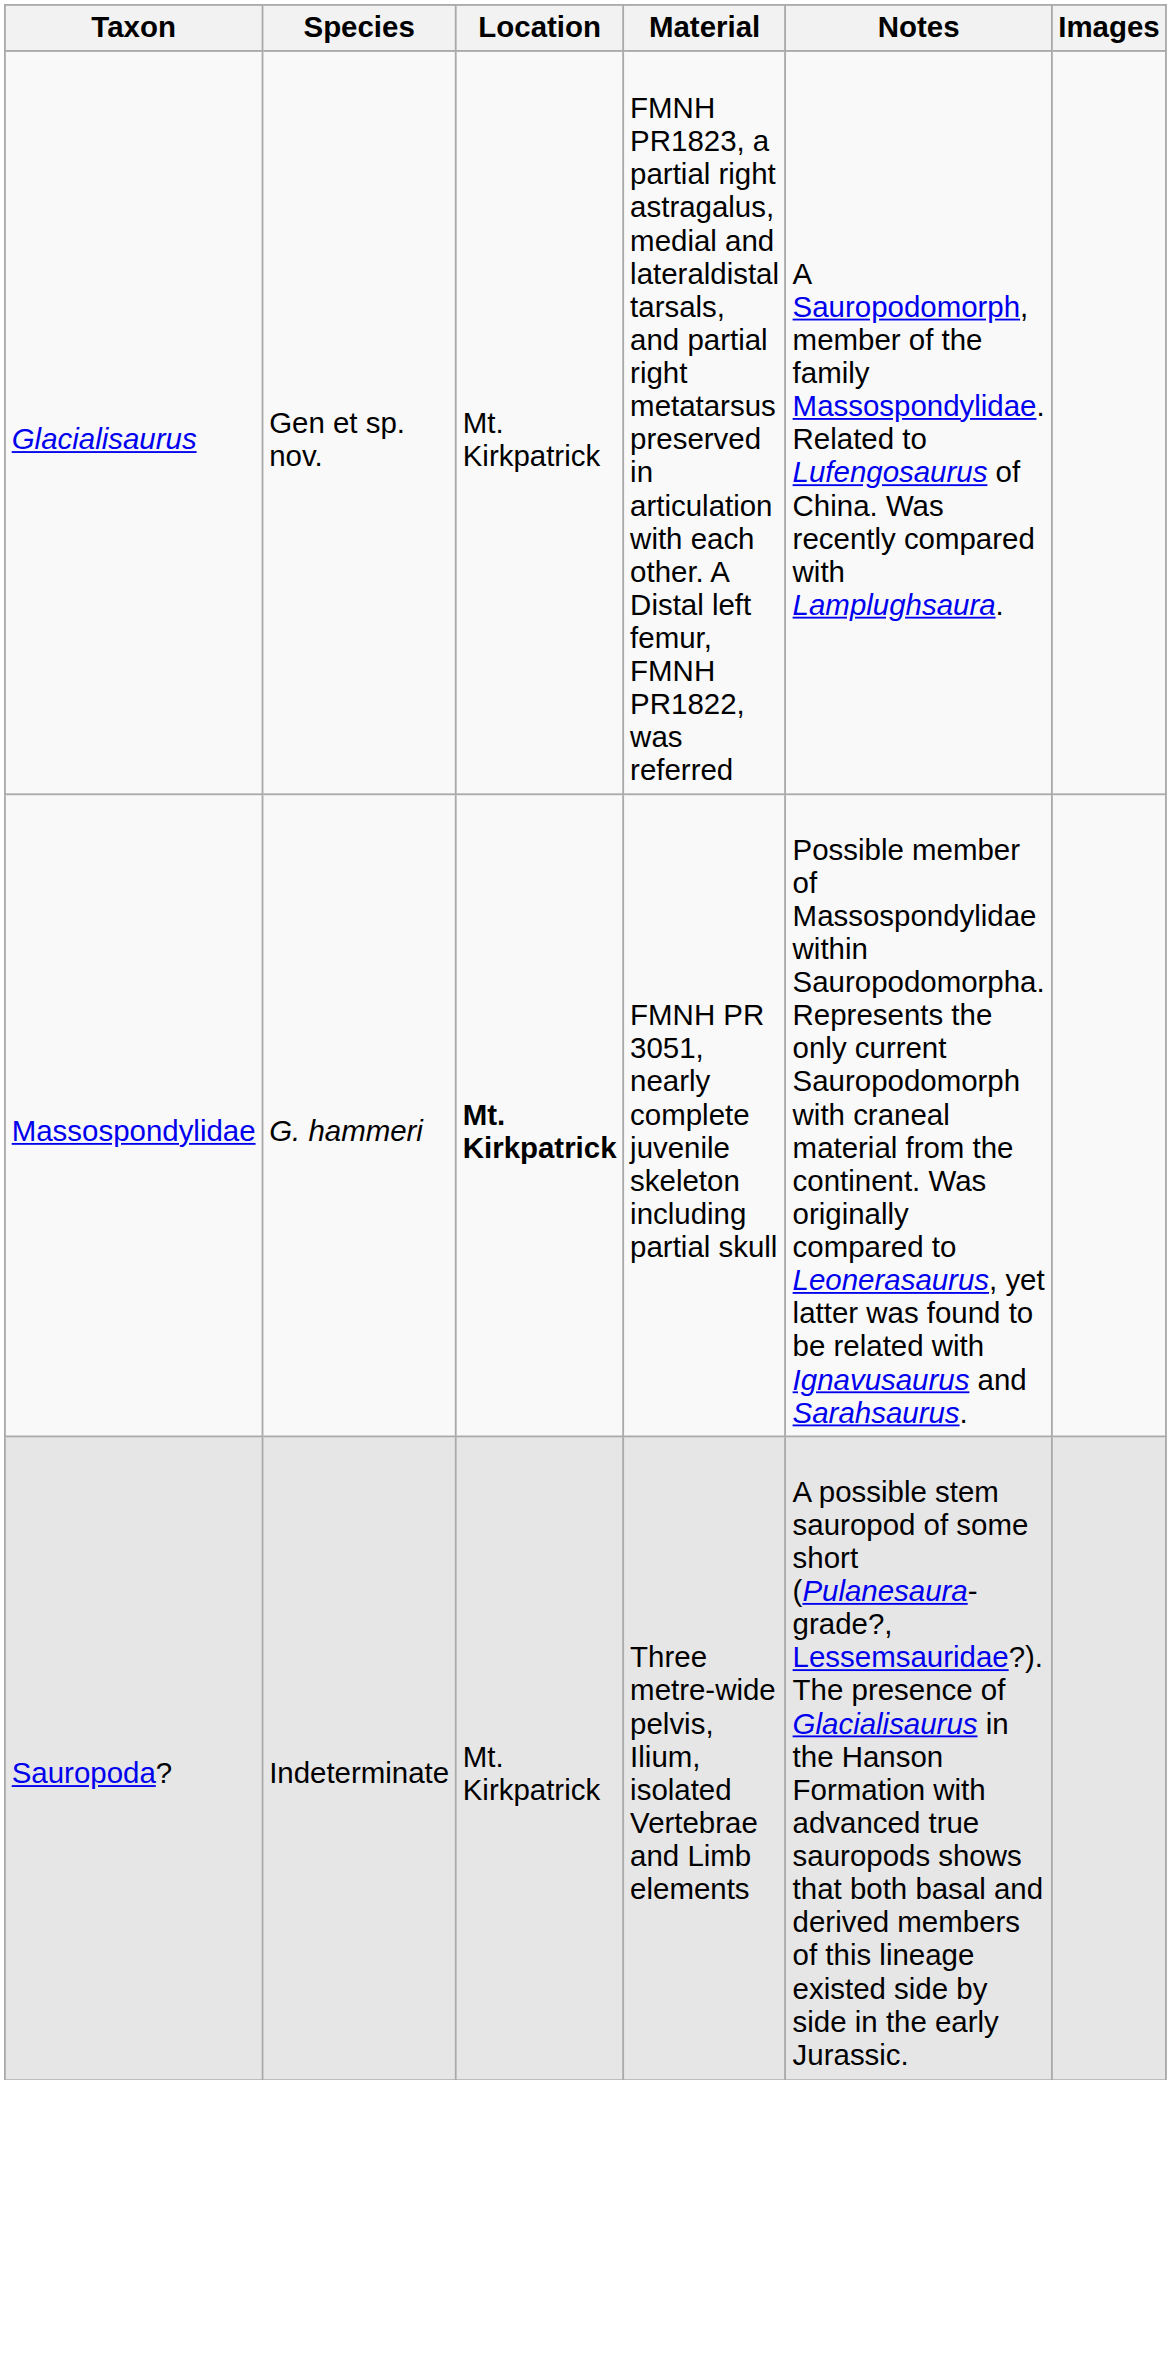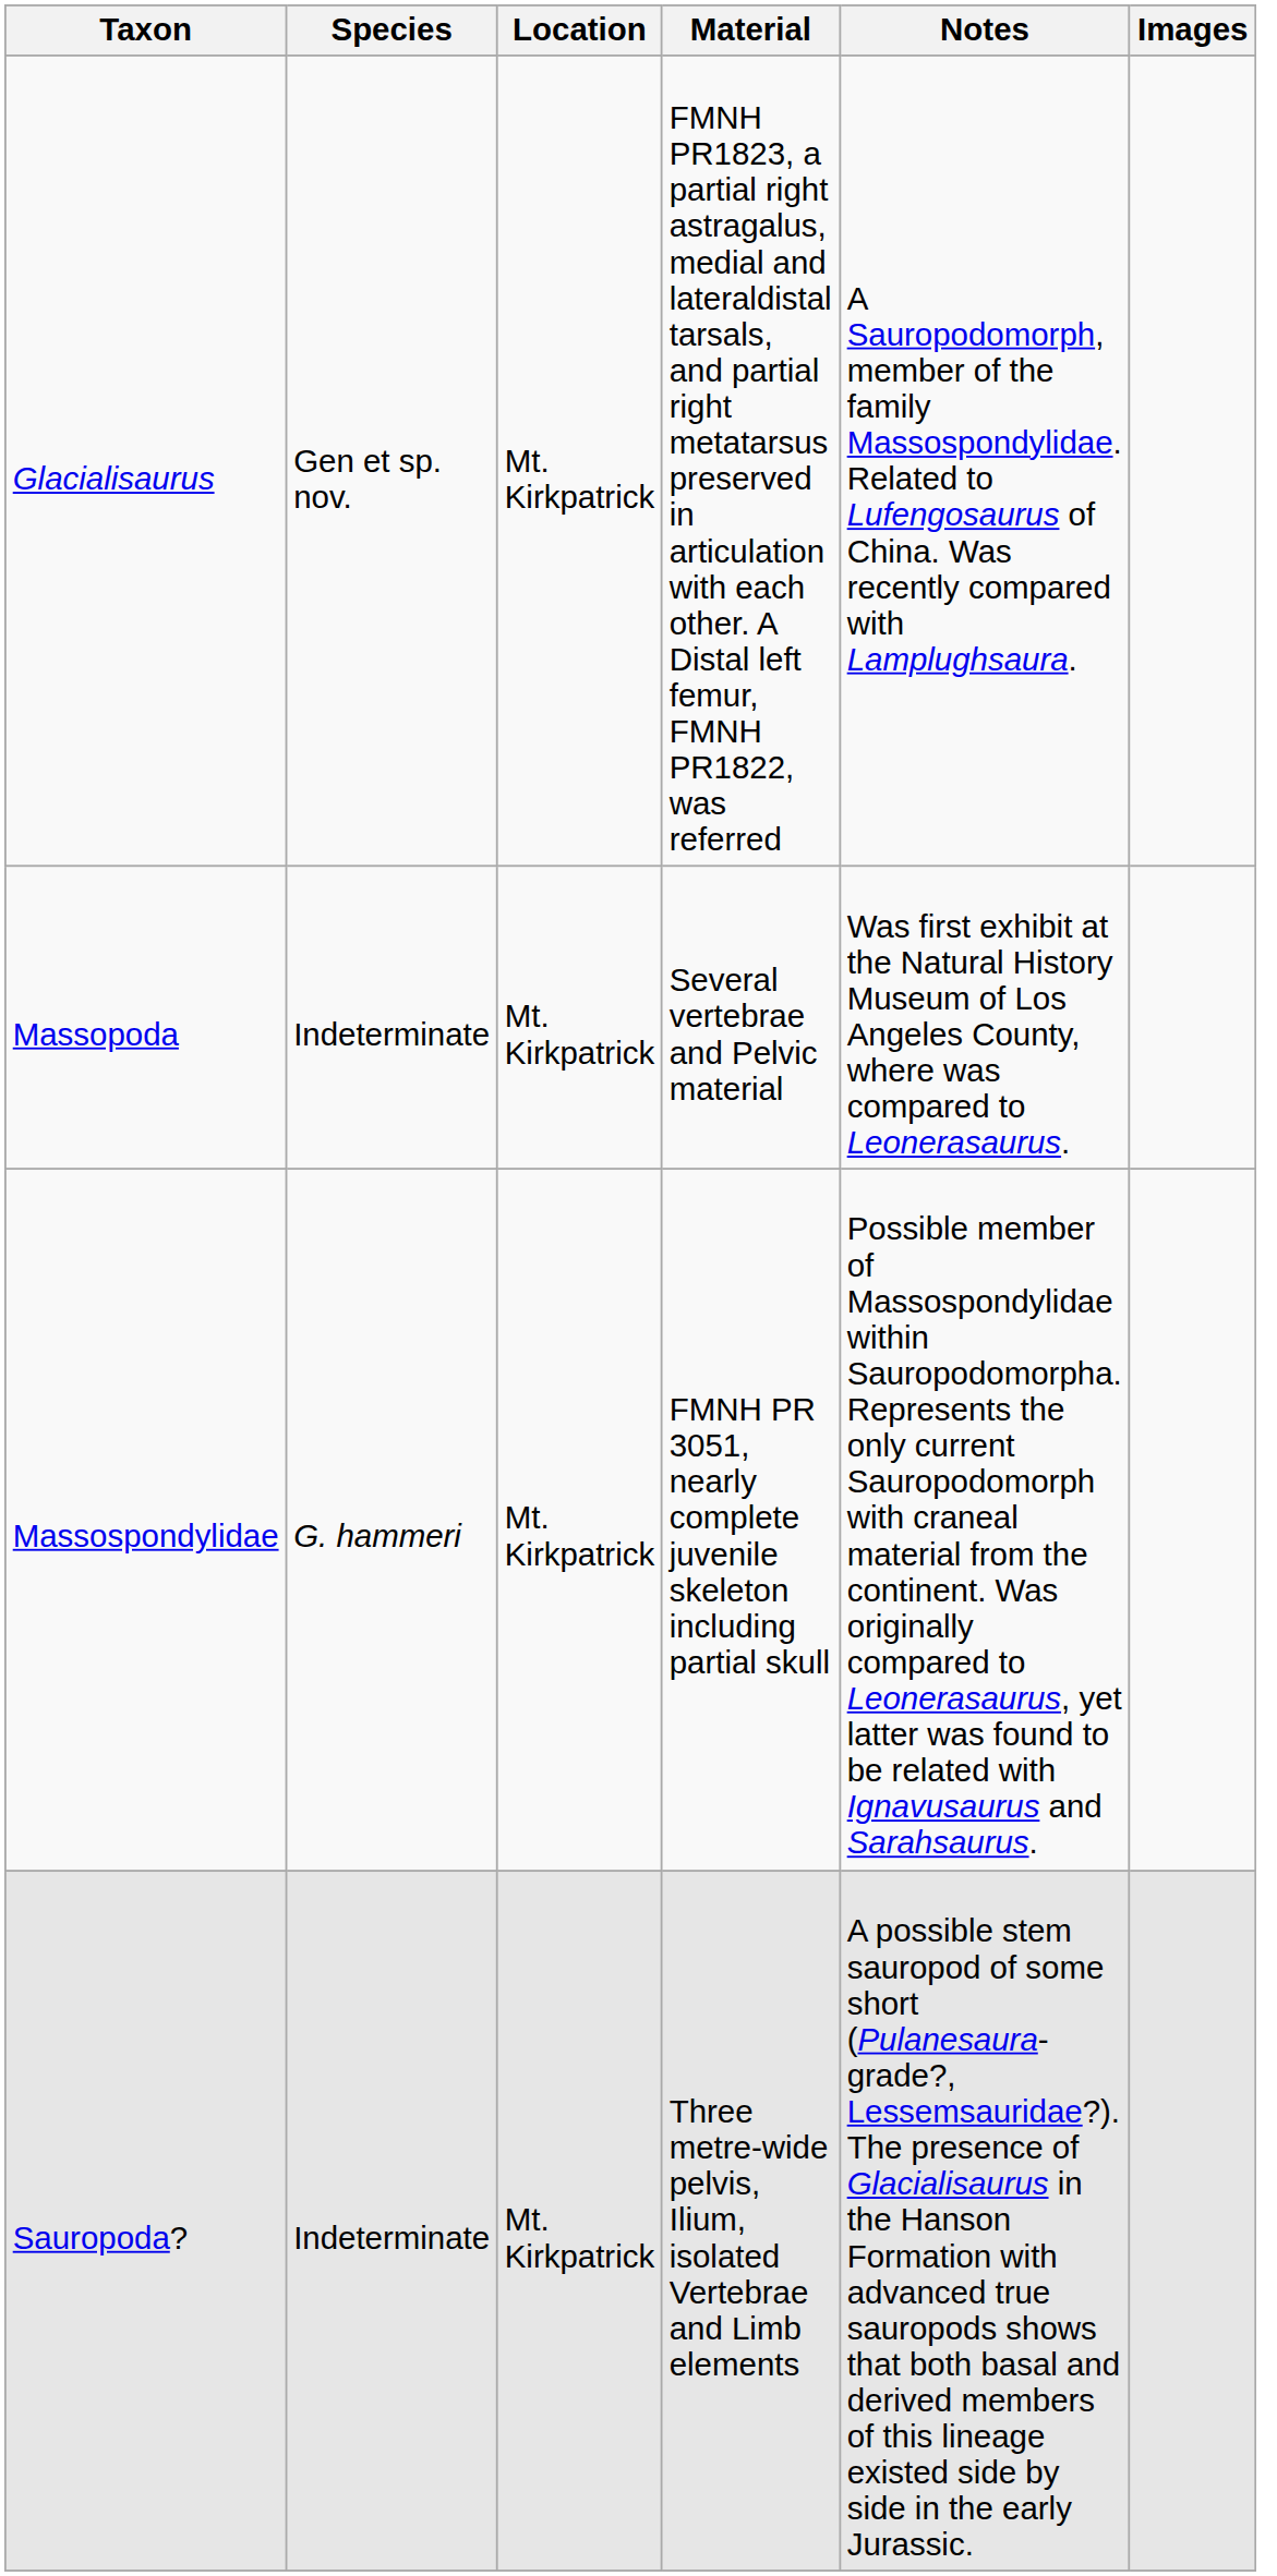 <table class ="wikitable" align="center" width="100%">
 <tr>
 <th>Taxon</th>
 <th>Species</th>
 <th>Location</th>
 <th>Material</th>
 <th>Notes</th>
 <th>Images</th>
 </tr>
 <tr>
 <td><br><em><a href='#'>Glacialisaurus</a></em></td>
 <td><br>Gen et sp. nov.</td>
 <td><br>Mt. Kirkpatrick</td>
 <td><br>FMNH PR1823, a partial right astragalus, medial and lateraldistal tarsals, and partial right metatarsus preserved in articulation with each other. A Distal left femur, FMNH PR1822, was referred</td>
 <td><br>A <a href='#'>Sauropodomorph</a>, member of the  family <a href='#'>Massospondylidae</a>. Related to <em><a href='#'>Lufengosaurus</a></em> of China. Was recently compared with <em><a href='#'>Lamplughsaura</a></em>.</td>
 <td></td>
 </tr>
 <tr>
+<td><br><a href='#'>Massopoda</a></td>
+<td><br>Indeterminate</td>
+<td><br>Mt. Kirkpatrick</td>
+<td><br>Several vertebrae and Pelvic material</td>
+<td><br>Was first exhibit at the Natural History Museum of Los Angeles County, where was compared to <em><a href='#'>Leonerasaurus</a></em>.</td>
+<td></td>
+</tr>
+<tr>
 <td><br><a href='#'>Massospondylidae</a></td>
 <td><br><em>G. hammeri</em></td>
-<td><strong><br>Mt. Kirkpatrick</strong></td>
+<td><br>Mt. Kirkpatrick</td>
 <td><br>FMNH PR 3051, nearly complete juvenile skeleton including partial skull</td>
 <td><br>Possible member of Massospondylidae within Sauropodomorpha. Represents the only current Sauropodomorph with craneal material from the continent. Was originally compared to <em><a href='#'>Leonerasaurus</a></em>, yet latter was found to be related with <em><a href='#'>Ignavusaurus</a></em> and <em><a href='#'>Sarahsaurus</a></em>.</td>
 <td></td>
 </tr>
 <tr>
 <td style="background:#E6E6E6;"><br><a href='#'>Sauropoda</a>?</td>
 <td style="background:#E6E6E6;"><br>Indeterminate</td>
 <td style="background:#E6E6E6;"><br>Mt. Kirkpatrick</td>
 <td style="background:#E6E6E6;"><br>Three metre-wide pelvis, Ilium, isolated Vertebrae and Limb elements</td>
 <td style="background:#E6E6E6;"><br>A possible stem sauropod of some short (<em><a href='#'>Pulanesaura</a></em>-grade?, <a href='#'>Lessemsauridae</a>?). The presence of <em><a href='#'>Glacialisaurus</a></em> in the Hanson Formation with advanced true sauropods shows that both basal and derived members of this lineage existed side by side in the early Jurassic.</td>
 <td style="background:#E6E6E6;"><br></td>
 </tr>
 <tr>
 </tr>
 </table>
